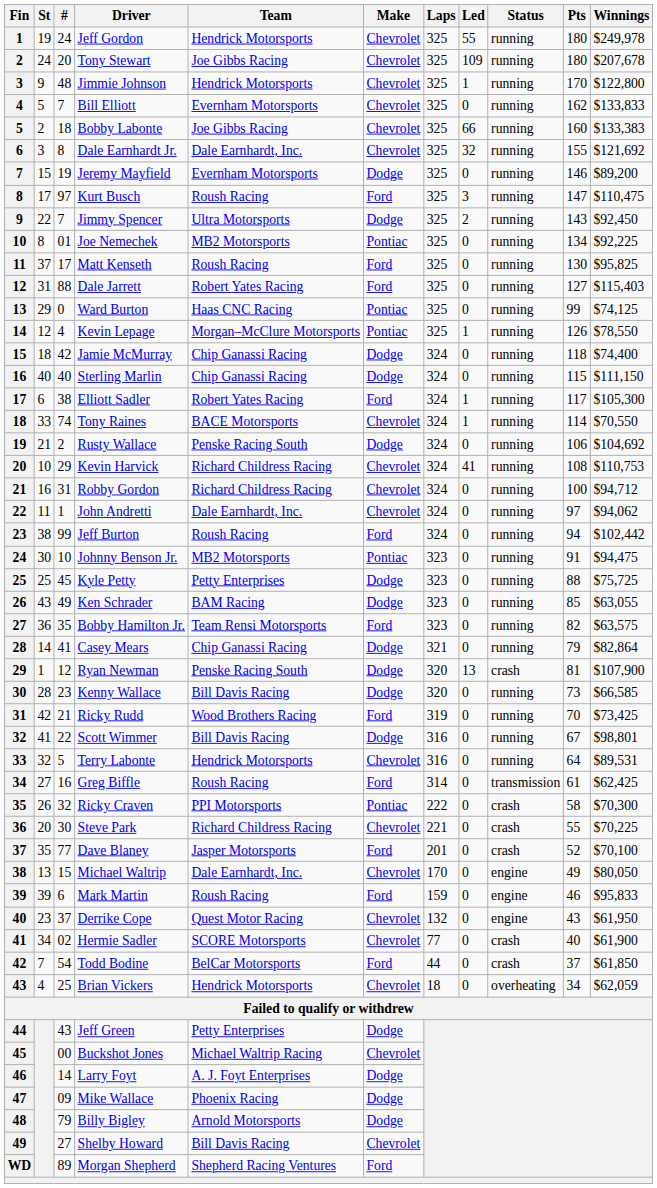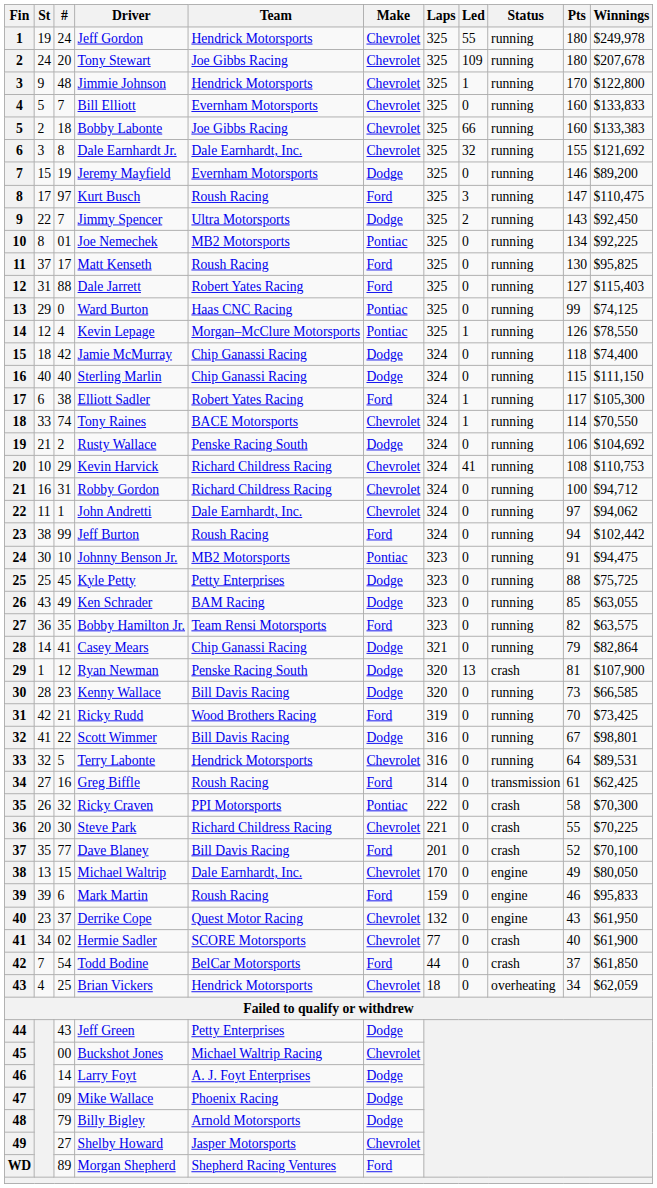 <table class="wikitable" style="font-size:95%">
 <tr>
 <th>Fin</th>
 <th>St</th>
 <th>#</th>
 <th>Driver</th>
 <th>Team</th>
 <th>Make</th>
 <th>Laps</th>
 <th>Led</th>
 <th>Status</th>
 <th>Pts</th>
 <th>Winnings</th>
 </tr>
 <tr>
 <th>1</th>
 <td>19</td>
 <td>24</td>
 <td><a href='#'>Jeff Gordon</a></td>
 <td><a href='#'>Hendrick Motorsports</a></td>
 <td><a href='#'>Chevrolet</a></td>
 <td>325</td>
 <td>55</td>
 <td>running</td>
 <td>180</td>
 <td>$249,978</td>
 </tr>
 <tr>
 <th>2</th>
 <td>24</td>
 <td>20</td>
 <td><a href='#'>Tony Stewart</a></td>
 <td><a href='#'>Joe Gibbs Racing</a></td>
 <td><a href='#'>Chevrolet</a></td>
 <td>325</td>
 <td>109</td>
 <td>running</td>
 <td>180</td>
 <td>$207,678</td>
 </tr>
 <tr>
 <th>3</th>
 <td>9</td>
 <td>48</td>
 <td><a href='#'>Jimmie Johnson</a></td>
 <td><a href='#'>Hendrick Motorsports</a></td>
 <td><a href='#'>Chevrolet</a></td>
 <td>325</td>
 <td>1</td>
 <td>running</td>
 <td>170</td>
 <td>$122,800</td>
 </tr>
 <tr>
 <th>4</th>
 <td>5</td>
 <td>7</td>
 <td><a href='#'>Bill Elliott</a></td>
 <td><a href='#'>Evernham Motorsports</a></td>
 <td><a href='#'>Chevrolet</a></td>
 <td>325</td>
 <td>0</td>
 <td>running</td>
-<td>162</td>
+<td>160</td>
 <td>$133,833</td>
 </tr>
 <tr>
 <th>5</th>
 <td>2</td>
 <td>18</td>
 <td><a href='#'>Bobby Labonte</a></td>
 <td><a href='#'>Joe Gibbs Racing</a></td>
 <td><a href='#'>Chevrolet</a></td>
 <td>325</td>
 <td>66</td>
 <td>running</td>
 <td>160</td>
 <td>$133,383</td>
 </tr>
 <tr>
 <th>6</th>
 <td>3</td>
 <td>8</td>
 <td><a href='#'>Dale Earnhardt Jr.</a></td>
 <td><a href='#'>Dale Earnhardt, Inc.</a></td>
 <td><a href='#'>Chevrolet</a></td>
 <td>325</td>
 <td>32</td>
 <td>running</td>
 <td>155</td>
 <td>$121,692</td>
 </tr>
 <tr>
 <th>7</th>
 <td>15</td>
 <td>19</td>
 <td><a href='#'>Jeremy Mayfield</a></td>
 <td><a href='#'>Evernham Motorsports</a></td>
 <td><a href='#'>Dodge</a></td>
 <td>325</td>
 <td>0</td>
 <td>running</td>
 <td>146</td>
 <td>$89,200</td>
 </tr>
 <tr>
 <th>8</th>
 <td>17</td>
 <td>97</td>
 <td><a href='#'>Kurt Busch</a></td>
 <td><a href='#'>Roush Racing</a></td>
 <td><a href='#'>Ford</a></td>
 <td>325</td>
 <td>3</td>
 <td>running</td>
 <td>147</td>
 <td>$110,475</td>
 </tr>
 <tr>
 <th>9</th>
 <td>22</td>
 <td>7</td>
 <td><a href='#'>Jimmy Spencer</a></td>
 <td><a href='#'>Ultra Motorsports</a></td>
 <td><a href='#'>Dodge</a></td>
 <td>325</td>
 <td>2</td>
 <td>running</td>
 <td>143</td>
 <td>$92,450</td>
 </tr>
 <tr>
 <th>10</th>
 <td>8</td>
 <td>01</td>
 <td><a href='#'>Joe Nemechek</a></td>
 <td><a href='#'>MB2 Motorsports</a></td>
 <td><a href='#'>Pontiac</a></td>
 <td>325</td>
 <td>0</td>
 <td>running</td>
 <td>134</td>
 <td>$92,225</td>
 </tr>
 <tr>
 <th>11</th>
 <td>37</td>
 <td>17</td>
 <td><a href='#'>Matt Kenseth</a></td>
 <td><a href='#'>Roush Racing</a></td>
 <td><a href='#'>Ford</a></td>
 <td>325</td>
 <td>0</td>
 <td>running</td>
 <td>130</td>
 <td>$95,825</td>
 </tr>
 <tr>
 <th>12</th>
 <td>31</td>
 <td>88</td>
 <td><a href='#'>Dale Jarrett</a></td>
 <td><a href='#'>Robert Yates Racing</a></td>
 <td><a href='#'>Ford</a></td>
 <td>325</td>
 <td>0</td>
 <td>running</td>
 <td>127</td>
 <td>$115,403</td>
 </tr>
 <tr>
 <th>13</th>
 <td>29</td>
 <td>0</td>
 <td><a href='#'>Ward Burton</a></td>
 <td><a href='#'>Haas CNC Racing</a></td>
 <td><a href='#'>Pontiac</a></td>
 <td>325</td>
 <td>0</td>
 <td>running</td>
 <td>99</td>
 <td>$74,125</td>
 </tr>
 <tr>
 <th>14</th>
 <td>12</td>
 <td>4</td>
 <td><a href='#'>Kevin Lepage</a></td>
 <td><a href='#'>Morgan–McClure Motorsports</a></td>
 <td><a href='#'>Pontiac</a></td>
 <td>325</td>
 <td>1</td>
 <td>running</td>
 <td>126</td>
 <td>$78,550</td>
 </tr>
 <tr>
 <th>15</th>
 <td>18</td>
 <td>42</td>
 <td><a href='#'>Jamie McMurray</a></td>
 <td><a href='#'>Chip Ganassi Racing</a></td>
 <td><a href='#'>Dodge</a></td>
 <td>324</td>
 <td>0</td>
 <td>running</td>
 <td>118</td>
 <td>$74,400</td>
 </tr>
 <tr>
 <th>16</th>
 <td>40</td>
 <td>40</td>
 <td><a href='#'>Sterling Marlin</a></td>
 <td><a href='#'>Chip Ganassi Racing</a></td>
 <td><a href='#'>Dodge</a></td>
 <td>324</td>
 <td>0</td>
 <td>running</td>
 <td>115</td>
 <td>$111,150</td>
 </tr>
 <tr>
 <th>17</th>
 <td>6</td>
 <td>38</td>
 <td><a href='#'>Elliott Sadler</a></td>
 <td><a href='#'>Robert Yates Racing</a></td>
 <td><a href='#'>Ford</a></td>
 <td>324</td>
 <td>1</td>
 <td>running</td>
 <td>117</td>
 <td>$105,300</td>
 </tr>
 <tr>
 <th>18</th>
 <td>33</td>
 <td>74</td>
 <td><a href='#'>Tony Raines</a></td>
 <td><a href='#'>BACE Motorsports</a></td>
 <td><a href='#'>Chevrolet</a></td>
 <td>324</td>
 <td>1</td>
 <td>running</td>
 <td>114</td>
 <td>$70,550</td>
 </tr>
 <tr>
 <th>19</th>
 <td>21</td>
 <td>2</td>
 <td><a href='#'>Rusty Wallace</a></td>
 <td><a href='#'>Penske Racing South</a></td>
 <td><a href='#'>Dodge</a></td>
 <td>324</td>
 <td>0</td>
 <td>running</td>
 <td>106</td>
 <td>$104,692</td>
 </tr>
 <tr>
 <th>20</th>
 <td>10</td>
 <td>29</td>
 <td><a href='#'>Kevin Harvick</a></td>
 <td><a href='#'>Richard Childress Racing</a></td>
 <td><a href='#'>Chevrolet</a></td>
 <td>324</td>
 <td>41</td>
 <td>running</td>
 <td>108</td>
 <td>$110,753</td>
 </tr>
 <tr>
 <th>21</th>
 <td>16</td>
 <td>31</td>
 <td><a href='#'>Robby Gordon</a></td>
 <td><a href='#'>Richard Childress Racing</a></td>
 <td><a href='#'>Chevrolet</a></td>
 <td>324</td>
 <td>0</td>
 <td>running</td>
 <td>100</td>
 <td>$94,712</td>
 </tr>
 <tr>
 <th>22</th>
 <td>11</td>
 <td>1</td>
 <td><a href='#'>John Andretti</a></td>
 <td><a href='#'>Dale Earnhardt, Inc.</a></td>
 <td><a href='#'>Chevrolet</a></td>
 <td>324</td>
 <td>0</td>
 <td>running</td>
 <td>97</td>
 <td>$94,062</td>
 </tr>
 <tr>
 <th>23</th>
 <td>38</td>
 <td>99</td>
 <td><a href='#'>Jeff Burton</a></td>
 <td><a href='#'>Roush Racing</a></td>
 <td><a href='#'>Ford</a></td>
 <td>324</td>
 <td>0</td>
 <td>running</td>
 <td>94</td>
 <td>$102,442</td>
 </tr>
 <tr>
 <th>24</th>
 <td>30</td>
 <td>10</td>
 <td><a href='#'>Johnny Benson Jr.</a></td>
 <td><a href='#'>MB2 Motorsports</a></td>
 <td><a href='#'>Pontiac</a></td>
 <td>323</td>
 <td>0</td>
 <td>running</td>
 <td>91</td>
 <td>$94,475</td>
 </tr>
 <tr>
 <th>25</th>
 <td>25</td>
 <td>45</td>
 <td><a href='#'>Kyle Petty</a></td>
 <td><a href='#'>Petty Enterprises</a></td>
 <td><a href='#'>Dodge</a></td>
 <td>323</td>
 <td>0</td>
 <td>running</td>
 <td>88</td>
 <td>$75,725</td>
 </tr>
 <tr>
 <th>26</th>
 <td>43</td>
 <td>49</td>
 <td><a href='#'>Ken Schrader</a></td>
 <td><a href='#'>BAM Racing</a></td>
 <td><a href='#'>Dodge</a></td>
 <td>323</td>
 <td>0</td>
 <td>running</td>
 <td>85</td>
 <td>$63,055</td>
 </tr>
 <tr>
 <th>27</th>
 <td>36</td>
 <td>35</td>
 <td><a href='#'>Bobby Hamilton Jr.</a></td>
 <td><a href='#'>Team Rensi Motorsports</a></td>
 <td><a href='#'>Ford</a></td>
 <td>323</td>
 <td>0</td>
 <td>running</td>
 <td>82</td>
 <td>$63,575</td>
 </tr>
 <tr>
 <th>28</th>
 <td>14</td>
 <td>41</td>
 <td><a href='#'>Casey Mears</a></td>
 <td><a href='#'>Chip Ganassi Racing</a></td>
 <td><a href='#'>Dodge</a></td>
 <td>321</td>
 <td>0</td>
 <td>running</td>
 <td>79</td>
 <td>$82,864</td>
 </tr>
 <tr>
 <th>29</th>
 <td>1</td>
 <td>12</td>
 <td><a href='#'>Ryan Newman</a></td>
 <td><a href='#'>Penske Racing South</a></td>
 <td><a href='#'>Dodge</a></td>
 <td>320</td>
 <td>13</td>
 <td>crash</td>
 <td>81</td>
 <td>$107,900</td>
 </tr>
 <tr>
 <th>30</th>
 <td>28</td>
 <td>23</td>
 <td><a href='#'>Kenny Wallace</a></td>
 <td><a href='#'>Bill Davis Racing</a></td>
 <td><a href='#'>Dodge</a></td>
 <td>320</td>
 <td>0</td>
 <td>running</td>
 <td>73</td>
 <td>$66,585</td>
 </tr>
 <tr>
 <th>31</th>
 <td>42</td>
 <td>21</td>
 <td><a href='#'>Ricky Rudd</a></td>
 <td><a href='#'>Wood Brothers Racing</a></td>
 <td><a href='#'>Ford</a></td>
 <td>319</td>
 <td>0</td>
 <td>running</td>
 <td>70</td>
 <td>$73,425</td>
 </tr>
 <tr>
 <th>32</th>
 <td>41</td>
 <td>22</td>
 <td><a href='#'>Scott Wimmer</a></td>
 <td><a href='#'>Bill Davis Racing</a></td>
 <td><a href='#'>Dodge</a></td>
 <td>316</td>
 <td>0</td>
 <td>running</td>
 <td>67</td>
 <td>$98,801</td>
 </tr>
 <tr>
 <th>33</th>
 <td>32</td>
 <td>5</td>
 <td><a href='#'>Terry Labonte</a></td>
 <td><a href='#'>Hendrick Motorsports</a></td>
 <td><a href='#'>Chevrolet</a></td>
 <td>316</td>
 <td>0</td>
 <td>running</td>
 <td>64</td>
 <td>$89,531</td>
 </tr>
 <tr>
 <th>34</th>
 <td>27</td>
 <td>16</td>
 <td><a href='#'>Greg Biffle</a></td>
 <td><a href='#'>Roush Racing</a></td>
 <td><a href='#'>Ford</a></td>
 <td>314</td>
 <td>0</td>
 <td>transmission</td>
 <td>61</td>
 <td>$62,425</td>
 </tr>
 <tr>
 <th>35</th>
 <td>26</td>
 <td>32</td>
 <td><a href='#'>Ricky Craven</a></td>
 <td><a href='#'>PPI Motorsports</a></td>
 <td><a href='#'>Pontiac</a></td>
 <td>222</td>
 <td>0</td>
 <td>crash</td>
 <td>58</td>
 <td>$70,300</td>
 </tr>
 <tr>
 <th>36</th>
 <td>20</td>
 <td>30</td>
 <td><a href='#'>Steve Park</a></td>
 <td><a href='#'>Richard Childress Racing</a></td>
 <td><a href='#'>Chevrolet</a></td>
 <td>221</td>
 <td>0</td>
 <td>crash</td>
 <td>55</td>
 <td>$70,225</td>
 </tr>
 <tr>
 <th>37</th>
 <td>35</td>
 <td>77</td>
 <td><a href='#'>Dave Blaney</a></td>
-<td><a href='#'>Jasper Motorsports</a></td>
+<td><a href='#'>Bill Davis Racing</a></td>
 <td><a href='#'>Ford</a></td>
 <td>201</td>
 <td>0</td>
 <td>crash</td>
 <td>52</td>
 <td>$70,100</td>
 </tr>
 <tr>
 <th>38</th>
 <td>13</td>
 <td>15</td>
 <td><a href='#'>Michael Waltrip</a></td>
 <td><a href='#'>Dale Earnhardt, Inc.</a></td>
 <td><a href='#'>Chevrolet</a></td>
 <td>170</td>
 <td>0</td>
 <td>engine</td>
 <td>49</td>
 <td>$80,050</td>
 </tr>
 <tr>
 <th>39</th>
 <td>39</td>
 <td>6</td>
 <td><a href='#'>Mark Martin</a></td>
 <td><a href='#'>Roush Racing</a></td>
 <td><a href='#'>Ford</a></td>
 <td>159</td>
 <td>0</td>
 <td>engine</td>
 <td>46</td>
 <td>$95,833</td>
 </tr>
 <tr>
 <th>40</th>
 <td>23</td>
 <td>37</td>
 <td><a href='#'>Derrike Cope</a></td>
 <td><a href='#'>Quest Motor Racing</a></td>
 <td><a href='#'>Chevrolet</a></td>
 <td>132</td>
 <td>0</td>
 <td>engine</td>
 <td>43</td>
 <td>$61,950</td>
 </tr>
 <tr>
 <th>41</th>
 <td>34</td>
 <td>02</td>
 <td><a href='#'>Hermie Sadler</a></td>
 <td><a href='#'>SCORE Motorsports</a></td>
 <td><a href='#'>Chevrolet</a></td>
 <td>77</td>
 <td>0</td>
 <td>crash</td>
 <td>40</td>
 <td>$61,900</td>
 </tr>
 <tr>
 <th>42</th>
 <td>7</td>
 <td>54</td>
 <td><a href='#'>Todd Bodine</a></td>
 <td><a href='#'>BelCar Motorsports</a></td>
 <td><a href='#'>Ford</a></td>
 <td>44</td>
 <td>0</td>
 <td>crash</td>
 <td>37</td>
 <td>$61,850</td>
 </tr>
 <tr>
 <th>43</th>
 <td>4</td>
 <td>25</td>
 <td><a href='#'>Brian Vickers</a></td>
 <td><a href='#'>Hendrick Motorsports</a></td>
 <td><a href='#'>Chevrolet</a></td>
 <td>18</td>
 <td>0</td>
 <td>overheating</td>
 <td>34</td>
 <td>$62,059</td>
 </tr>
 <tr>
 <th colspan="11">Failed to qualify or withdrew</th>
 </tr>
 <tr>
 <th>44</th>
 <th rowspan="7"></th>
 <td>43</td>
 <td><a href='#'>Jeff Green</a></td>
 <td><a href='#'>Petty Enterprises</a></td>
 <td><a href='#'>Dodge</a></td>
 <th colspan="5" rowspan="7"></th>
 </tr>
 <tr>
 <th>45</th>
 <td>00</td>
 <td><a href='#'>Buckshot Jones</a></td>
 <td><a href='#'>Michael Waltrip Racing</a></td>
 <td><a href='#'>Chevrolet</a></td>
 </tr>
 <tr>
 <th>46</th>
 <td>14</td>
 <td><a href='#'>Larry Foyt</a></td>
 <td><a href='#'>A. J. Foyt Enterprises</a></td>
 <td><a href='#'>Dodge</a></td>
 </tr>
 <tr>
 <th>47</th>
 <td>09</td>
 <td><a href='#'>Mike Wallace</a></td>
 <td><a href='#'>Phoenix Racing</a></td>
 <td><a href='#'>Dodge</a></td>
 </tr>
 <tr>
 <th>48</th>
 <td>79</td>
 <td><a href='#'>Billy Bigley</a></td>
 <td><a href='#'>Arnold Motorsports</a></td>
 <td><a href='#'>Dodge</a></td>
 </tr>
 <tr>
 <th>49</th>
 <td>27</td>
 <td><a href='#'>Shelby Howard</a></td>
-<td><a href='#'>Bill Davis Racing</a></td>
+<td><a href='#'>Jasper Motorsports</a></td>
 <td><a href='#'>Chevrolet</a></td>
 </tr>
 <tr>
 <th>WD</th>
 <td>89</td>
 <td><a href='#'>Morgan Shepherd</a></td>
 <td><a href='#'>Shepherd Racing Ventures</a></td>
 <td><a href='#'>Ford</a></td>
 </tr>
 <tr>
 <th colspan="11"></th>
 </tr>
 </table>
